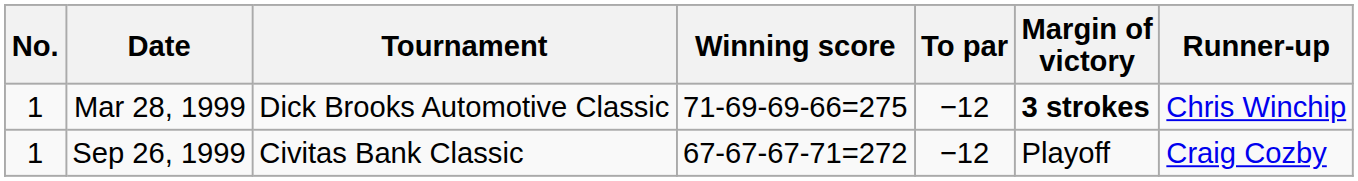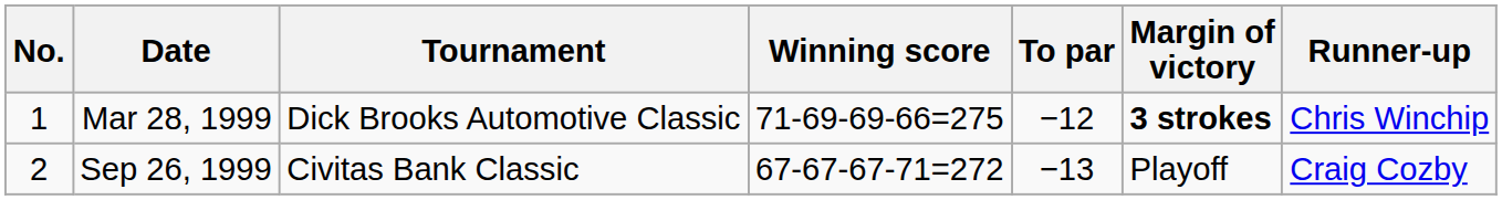 <table class="wikitable" style="font-size:95%;">
 <tr>
 <th>No.</th>
 <th>Date</th>
 <th>Tournament</th>
 <th>Winning score</th>
 <th>To par</th>
 <th>Margin of<br>victory</th>
 <th>Runner-up</th>
 </tr>
 <tr>
 <td align=center>1</td>
 <td align=right>Mar 28, 1999</td>
 <td>Dick Brooks Automotive Classic</td>
 <td>71-69-69-66=275</td>
 <td align=center>−12</td>
 <td><strong>3 strokes</strong></td>
 <td> <a href='#'>Chris Winchip</a></td>
 </tr>
 <tr>
-<td align=center>1</td>
+<td align=center>2</td>
 <td align=right>Sep 26, 1999</td>
 <td>Civitas Bank Classic</td>
 <td>67-67-67-71=272</td>
-<td align=center>−12</td>
+<td align=center>−13</td>
 <td>Playoff</td>
 <td> <a href='#'>Craig Cozby</a></td>
 </tr>
 </table>
